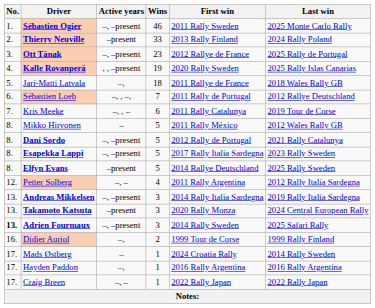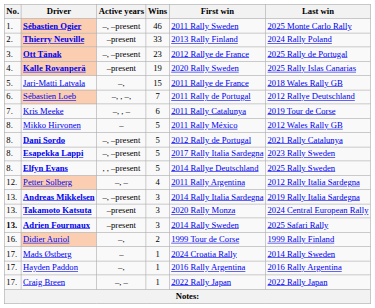 <table class="wikitable sortable" style="font-size:90%;">
 <tr>
 <th>No.</th>
 <th class="unsortable">Driver</th>
 <th>Active years</th>
 <th>Wins</th>
 <th class="unsortable">First win</th>
 <th class="unsortable">Last win</th>
 </tr>
 <tr>
 <td>1.</td>
 <td bgcolor=fbceb1><strong> <a href='#'>Sébastien Ogier</a></strong></td>
 <td align=center>–, –present</td>
 <td align=center>46</td>
 <td> <a href='#'>2011 Rally Sweden</a></td>
 <td> <a href='#'>2025 Monte Carlo Rally</a></td>
 </tr>
 <tr>
 <td>2.</td>
 <td bgcolor=fbceb1><strong> <a href='#'>Thierry Neuville</a></strong></td>
 <td align=center>–present</td>
 <td align=center>33</td>
 <td> <a href='#'>2013 Rally Finland</a></td>
 <td> <a href='#'>2024 Rally Poland</a></td>
 </tr>
 <tr>
 <td>3.</td>
 <td bgcolor=fbceb1><strong> <a href='#'>Ott Tänak</a></strong></td>
 <td align=center>–, –present</td>
 <td align=center>23</td>
 <td> <a href='#'>2012 Rallye de France</a></td>
 <td> <a href='#'>2025 Rally de Portugal</a></td>
 </tr>
 <tr>
 <td>4.</td>
 <td bgcolor=fbceb1> <strong><a href='#'>Kalle Rovanperä</a></strong></td>
-<td align=center>, , –present</td>
+<td align=center>–present</td>
 <td align=center>19</td>
 <td> <a href='#'>2020 Rally Sweden</a></td>
 <td> <a href='#'>2025 Rally Islas Canarias</a></td>
 </tr>
 <tr>
 <td>5.</td>
 <td> <a href='#'>Jari-Matti Latvala</a></td>
 <td align=center>–, </td>
-<td align=center>18</td>
+<td align=center>15</td>
 <td> <a href='#'>2011 Rallye de France</a></td>
 <td> <a href='#'>2018 Wales Rally GB</a></td>
 </tr>
 <tr>
 <td>6.</td>
 <td bgcolor=fbceb1> <a href='#'>Sébastien Loeb</a></td>
 <td align=center>–, , –, </td>
 <td align=center>7</td>
 <td> <a href='#'>2011 Rally de Portugal</a></td>
 <td> <a href='#'>2012 Rallye Deutschland</a></td>
 </tr>
 <tr>
 <td>7.</td>
 <td> <a href='#'>Kris Meeke</a></td>
 <td align=center>–, , –</td>
 <td align=center>6</td>
 <td> <a href='#'>2011 Rally Catalunya</a></td>
 <td> <a href='#'>2019 Tour de Corse</a></td>
 </tr>
 <tr>
 <td>8.</td>
 <td> <a href='#'>Mikko Hirvonen</a></td>
 <td align=center>–</td>
 <td align=center>5</td>
 <td> <a href='#'>2011 Rally México</a></td>
 <td> <a href='#'>2012 Wales Rally GB</a></td>
 </tr>
 <tr>
 <td>8.</td>
 <td><strong> <a href='#'>Dani Sordo</a></strong></td>
 <td align=center>–, –present</td>
 <td align=center>5</td>
 <td> <a href='#'>2012 Rally de Portugal</a></td>
 <td> <a href='#'>2021 Rally Catalunya</a></td>
 </tr>
 <tr>
 <td>8.</td>
 <td><strong> <a href='#'>Esapekka Lappi</a></strong></td>
 <td align=center>–, –present</td>
 <td align=center>5</td>
 <td> <a href='#'>2017 Rally Italia Sardegna</a></td>
 <td> <a href='#'>2023 Rally Sweden</a></td>
 </tr>
 <tr>
 <td>8.</td>
 <td><strong> <a href='#'>Elfyn Evans</a></strong></td>
-<td align=center>–present</td>
+<td align=center>, , –present</td>
 <td align=center>5</td>
 <td> <a href='#'>2014 Rallye Deutschland</a></td>
 <td> <a href='#'>2025 Rally Sweden</a></td>
 </tr>
 <tr>
 <td>12.</td>
 <td bgcolor=fbceb1> <a href='#'>Petter Solberg</a></td>
 <td align=center>–, –</td>
 <td align=center>4</td>
 <td> <a href='#'>2011 Rally Argentina</a></td>
 <td> <a href='#'>2012 Rally Italia Sardegna</a></td>
 </tr>
 <tr>
 <td>13.</td>
 <td><strong> <a href='#'>Andreas Mikkelsen</a></strong></td>
 <td align=center>–, –present</td>
 <td align=center>3</td>
 <td> <a href='#'>2014 Rally Italia Sardegna</a></td>
 <td> <a href='#'>2019 Rally Italia Sardegna</a></td>
 </tr>
 <tr>
 <td>13.</td>
 <td><strong> <a href='#'>Takamoto Katsuta</a></strong></td>
 <td align=center>–present</td>
 <td align=center>3</td>
 <td> <a href='#'>2020 Rally Monza</a></td>
 <td> <a href='#'>2024 Central European Rally</a></td>
 </tr>
 <tr>
 <td><strong>13.</strong></td>
 <td><strong> <a href='#'>Adrien Fourmaux</a></strong></td>
-<td align=center>–, –present</td>
+<td align=center>–present</td>
 <td align=center>3</td>
 <td> <a href='#'>2014 Rally Sweden</a></td>
 <td> <a href='#'>2025 Safari Rally</a></td>
 </tr>
 <tr>
 <td>16.</td>
 <td bgcolor=fbceb1> <a href='#'>Didier Auriol</a></td>
 <td align=center>–, </td>
 <td align=center>2</td>
 <td> <a href='#'>1999 Tour de Corse</a></td>
 <td> <a href='#'>1999 Rally Finland</a></td>
 </tr>
 <tr>
 <td>17.</td>
 <td> <a href='#'>Mads Østberg</a></td>
 <td align=center>–</td>
 <td align=center>1</td>
 <td> <a href='#'>2024 Croatia Rally</a></td>
 <td> <a href='#'>2014 Rally Sweden</a></td>
 </tr>
 <tr>
 <td>17.</td>
 <td> <a href='#'>Hayden Paddon</a></td>
 <td align=center>–, </td>
 <td align=center>1</td>
 <td> <a href='#'>2016 Rally Argentina</a></td>
 <td> <a href='#'>2016 Rally Argentina</a></td>
 </tr>
 <tr>
 <td>17.</td>
 <td> <a href='#'>Craig Breen</a></td>
 <td align=center>–, –</td>
 <td align=center>1</td>
 <td> <a href='#'>2022 Rally Japan</a></td>
 <td> <a href='#'>2022 Rally Japan</a></td>
 </tr>
 <tr>
 <th colspan=6><strong>Notes:</strong></th>
 </tr>
 </table>
